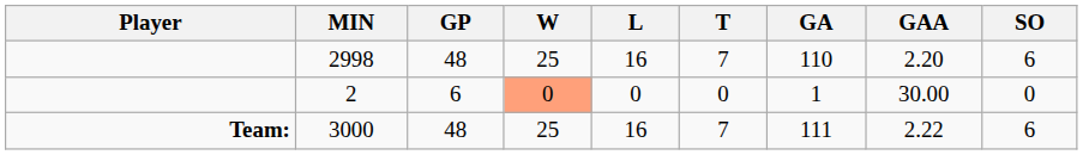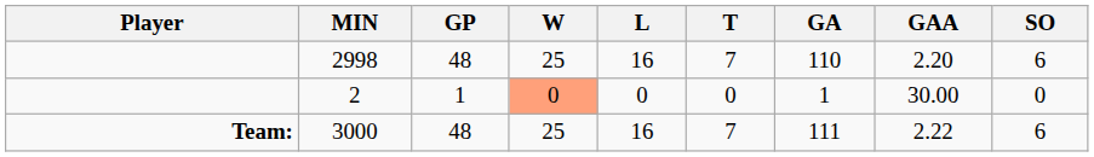 <table class="wikitable sortable" width="60%">
 <tr>
 <th bgcolor="#DDDDFF" width="10%">Player</th>
 <th width="3%" bgcolor="#DDDDFF" title="Minutes played">MIN</th>
 <th width="3%" bgcolor="#DDDDFF" title="Games played in">GP</th>
 <th width="3%" bgcolor="#DDDDFF" title="Wins">W</th>
 <th width="3%" bgcolor="#DDDDFF"title="Losses">L</th>
 <th width="3%" bgcolor="#DDDDFF" title="Ties">T</th>
 <th width="3%" bgcolor="#DDDDFF" title="Goals against">GA</th>
 <th width="3%" bgcolor="#DDDDFF" title="Goals against average">GAA</th>
 <th width="3%" bgcolor="#DDDDFF"title="Shut-outs">SO</th>
 </tr>
 <tr align="center">
 <td align="right"></td>
 <td>2998</td>
 <td>48</td>
 <td>25</td>
 <td>16</td>
 <td>7</td>
 <td>110</td>
 <td>2.20</td>
 <td>6</td>
 </tr>
 <tr align="center">
 <td align="right"></td>
 <td>2</td>
-<td>6</td>
+<td>1</td>
 <td style="background: lightsalmon;">0</td>
 <td>0</td>
 <td>0</td>
 <td>1</td>
 <td>30.00</td>
 <td>0</td>
 </tr>
 <tr align="center">
 <td align="right"><strong>Team:</strong></td>
 <td>3000</td>
 <td>48</td>
 <td>25</td>
 <td>16</td>
 <td>7</td>
 <td>111</td>
 <td>2.22</td>
 <td>6</td>
 </tr>
 </table>
